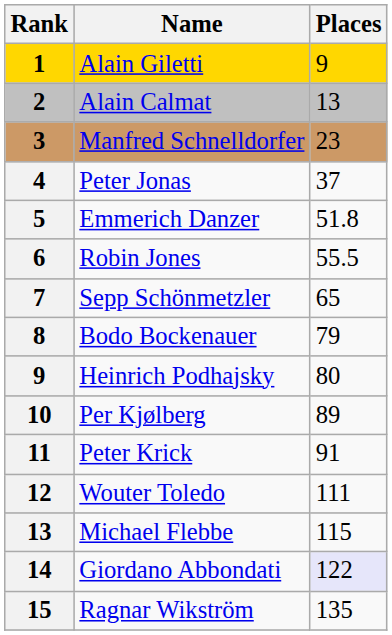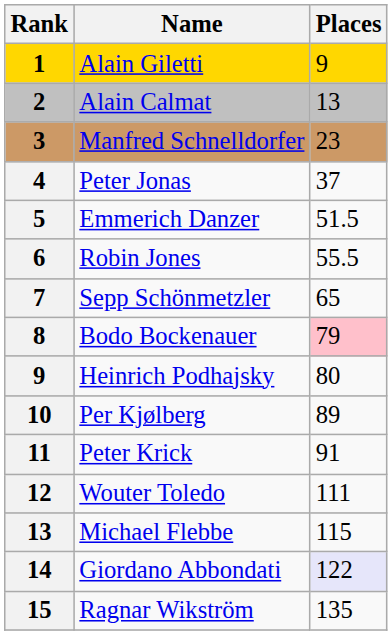 <table class="wikitable">
 <tr>
 <th>Rank</th>
 <th>Name</th>
 <th>Places</th>
 </tr>
 <tr bgcolor="gold">
 <td align="center"><strong>1</strong></td>
 <td> <a href='#'>Alain Giletti</a></td>
 <td>9</td>
 </tr>
 <tr bgcolor="silver">
 <td align="center"><strong>2</strong></td>
 <td> <a href='#'>Alain Calmat</a></td>
 <td>13</td>
 </tr>
 <tr bgcolor="cc9966">
 <td align="center"><strong>3</strong></td>
 <td> <a href='#'>Manfred Schnelldorfer</a></td>
 <td>23</td>
 </tr>
 <tr>
 <th>4</th>
 <td> <a href='#'>Peter Jonas</a></td>
 <td>37</td>
 </tr>
 <tr>
 <th>5</th>
 <td> <a href='#'>Emmerich Danzer</a></td>
-<td>51.8</td>
+<td>51.5</td>
 </tr>
 <tr>
 <th>6</th>
 <td> <a href='#'>Robin Jones</a></td>
 <td>55.5</td>
 </tr>
 <tr>
 <th>7</th>
 <td> <a href='#'>Sepp Schönmetzler</a></td>
 <td>65</td>
 </tr>
 <tr>
 <th>8</th>
 <td> <a href='#'>Bodo Bockenauer</a></td>
-<td>79</td>
+<td style="background: pink;">79</td>
 </tr>
 <tr>
 <th>9</th>
 <td> <a href='#'>Heinrich Podhajsky</a></td>
 <td>80</td>
 </tr>
 <tr>
 <th>10</th>
 <td> <a href='#'>Per Kjølberg</a></td>
 <td>89</td>
 </tr>
 <tr>
 <th>11</th>
 <td> <a href='#'>Peter Krick</a></td>
 <td>91</td>
 </tr>
 <tr>
 <th>12</th>
 <td> <a href='#'>Wouter Toledo</a></td>
 <td>111</td>
 </tr>
 <tr>
 <th>13</th>
 <td> <a href='#'>Michael Flebbe</a></td>
 <td>115</td>
 </tr>
 <tr>
 <th>14</th>
 <td> <a href='#'>Giordano Abbondati</a></td>
 <td style="background: lavender;">122</td>
 </tr>
 <tr>
 <th>15</th>
 <td> <a href='#'>Ragnar Wikström</a></td>
 <td>135</td>
 </tr>
 </table>
